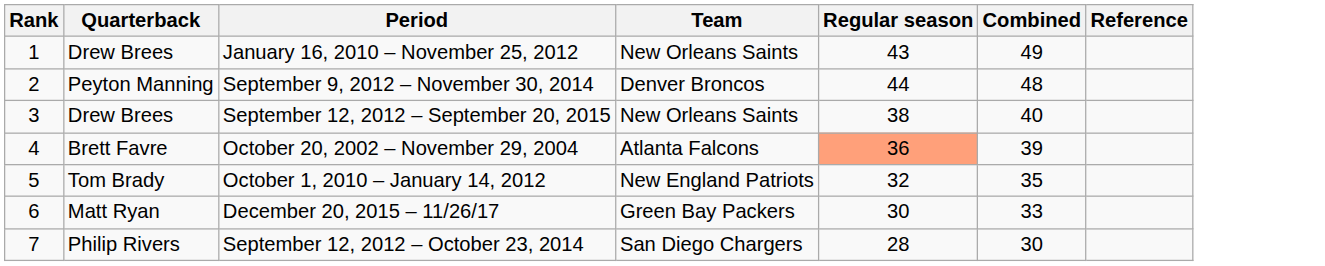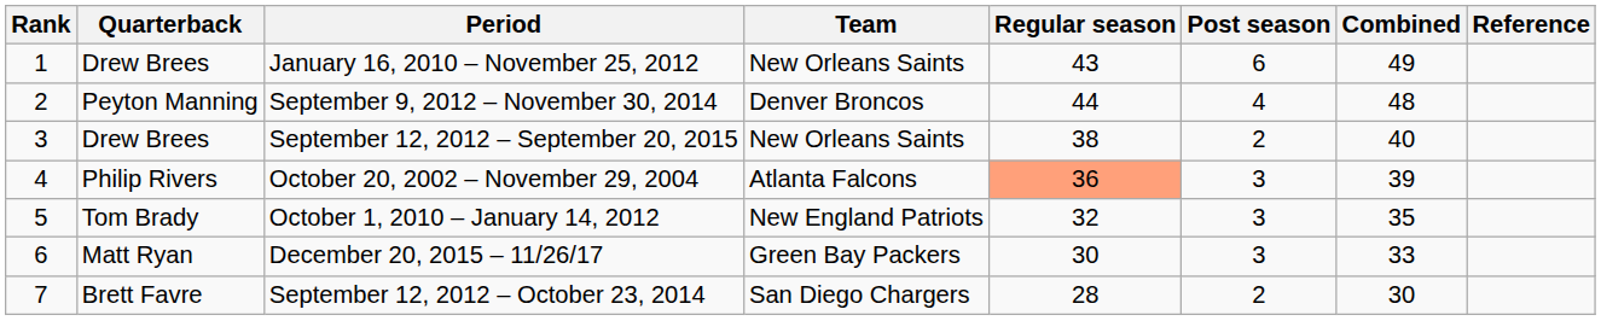 <table class="wikitable">
 <tr>
 <th>Rank</th>
 <th>Quarterback</th>
 <th>Period</th>
 <th>Team</th>
 <th>Regular season</th>
+<th>Post season</th>
 <th>Combined</th>
 <th>Reference</th>
 </tr>
 <tr>
 <td style="text-align:center;">1</td>
 <td>Drew Brees</td>
 <td>January 16, 2010 – November 25, 2012</td>
 <td>New Orleans Saints</td>
 <td style="text-align:center;">43</td>
+<td style="text-align:center;">6</td>
 <td style="text-align:center;">49</td>
 <td style="text-align:center;"></td>
 </tr>
 <tr>
 <td style="text-align:center;">2</td>
 <td>Peyton Manning</td>
 <td>September 9, 2012 – November 30, 2014</td>
 <td>Denver Broncos</td>
 <td style="text-align:center;">44</td>
+<td style="text-align:center;">4</td>
 <td style="text-align:center;">48</td>
 <td style="text-align:center;"></td>
 </tr>
 <tr>
 <td style="text-align:center;">3</td>
 <td>Drew Brees</td>
 <td>September 12, 2012 – September 20, 2015</td>
 <td>New Orleans Saints</td>
 <td style="text-align:center;">38</td>
+<td style="text-align:center;">2</td>
 <td style="text-align:center;">40</td>
 <td style="text-align:center;"></td>
 </tr>
 <tr>
 <td style="text-align:center;">4</td>
-<td>Brett Favre</td>
+<td>Philip Rivers</td>
 <td>October 20, 2002 – November 29, 2004</td>
 <td>Atlanta Falcons</td>
 <td style="background: lightsalmon; text-align:center;">36</td>
+<td style="text-align:center;">3</td>
 <td style="text-align:center;">39</td>
 <td style="text-align:center;"></td>
 </tr>
 <tr>
 <td style="text-align:center;">5</td>
 <td>Tom Brady</td>
 <td>October 1, 2010 – January 14, 2012</td>
 <td>New England Patriots</td>
 <td style="text-align:center;">32</td>
+<td style="text-align:center;">3</td>
 <td style="text-align:center;">35</td>
 <td style="text-align:center;"></td>
 </tr>
 <tr>
 <td style="text-align:center;">6</td>
 <td>Matt Ryan</td>
 <td>December 20, 2015 – 11/26/17</td>
 <td>Green Bay Packers</td>
 <td style="text-align:center;">30</td>
+<td style="text-align:center;">3</td>
 <td style="text-align:center;">33</td>
 <td style="text-align:center;"></td>
 </tr>
 <tr>
 <td style="text-align:center;">7</td>
-<td>Philip Rivers</td>
+<td>Brett Favre</td>
 <td>September 12, 2012 – October 23, 2014</td>
 <td>San Diego Chargers</td>
 <td style="text-align:center;">28</td>
+<td style="text-align:center;">2</td>
 <td style="text-align:center;">30</td>
 <td style="text-align:center;"></td>
 </tr>
 </table>
